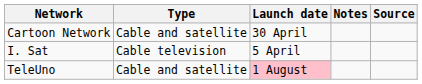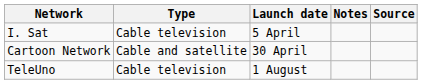 <table class="wikitable sortable">
 <tr>
 <th>Network</th>
 <th>Type</th>
 <th>Launch date</th>
 <th>Notes</th>
 <th>Source</th>
 </tr>
 <tr>
+<td>I. Sat</td>
+<td>Cable television</td>
+<td>5 April</td>
+<td></td>
+<td></td>
+</tr>
+<tr>
 <td>Cartoon Network</td>
 <td>Cable and satellite</td>
 <td>30 April</td>
 <td></td>
 <td></td>
 </tr>
 <tr>
-<td>I. Sat</td>
+<td>TeleUno</td>
 <td>Cable television</td>
-<td>5 April</td>
-<td></td>
-<td></td>
-</tr>
-<tr>
-<td>TeleUno</td>
-<td>Cable and satellite</td>
-<td style="background: pink;">1 August</td>
+<td>1 August</td>
 <td></td>
 <td></td>
 </tr>
 </table>
